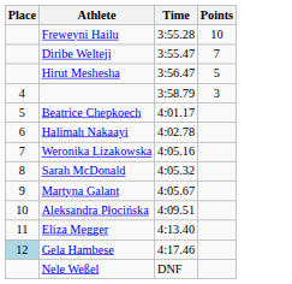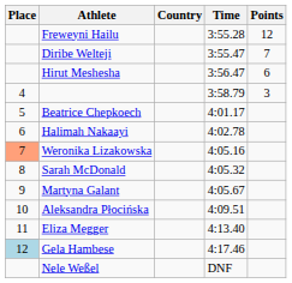 <table class="wikitable">
 <tr>
 <th>Place</th>
 <th>Athlete</th>
+<th>Country</th>
 <th>Time</th>
 <th>Points</th>
 </tr>
 <tr>
 <td align=center></td>
 <td><a href='#'>Freweyni Hailu</a></td>
+<td></td>
 <td>3:55.28</td>
-<td align=center>10</td>
+<td align=center>12</td>
 </tr>
 <tr>
 <td align=center></td>
 <td><a href='#'>Diribe Welteji</a></td>
+<td></td>
 <td>3:55.47</td>
 <td align=center>7</td>
 </tr>
 <tr>
 <td align=center></td>
 <td><a href='#'>Hirut Meshesha</a></td>
+<td></td>
 <td>3:56.47</td>
-<td align=center>5</td>
+<td align=center>6</td>
 </tr>
 <tr>
 <td align=center>4</td>
+<td></td>
 <td></td>
 <td>3:58.79</td>
 <td align=center>3</td>
 </tr>
 <tr>
 <td align=center>5</td>
 <td><a href='#'>Beatrice Chepkoech</a></td>
+<td></td>
 <td>4:01.17</td>
 <td align=center></td>
 </tr>
 <tr>
 <td align=center>6</td>
 <td><a href='#'>Halimah Nakaayi</a></td>
+<td></td>
 <td>4:02.78</td>
 <td align=center></td>
 </tr>
 <tr>
-<td align=center>7</td>
+<td align=center style="background: lightsalmon;">7</td>
 <td><a href='#'>Weronika Lizakowska</a></td>
+<td></td>
 <td>4:05.16</td>
 <td align=center></td>
 </tr>
 <tr>
 <td align=center>8</td>
 <td><a href='#'>Sarah McDonald</a></td>
+<td></td>
 <td>4:05.32</td>
 <td align=center></td>
 </tr>
 <tr>
 <td align=center>9</td>
 <td><a href='#'>Martyna Galant</a></td>
+<td></td>
 <td>4:05.67</td>
 <td align=center></td>
 </tr>
 <tr>
 <td align=center>10</td>
 <td><a href='#'>Aleksandra Płocińska</a></td>
+<td></td>
 <td>4:09.51</td>
 <td align=center></td>
 </tr>
 <tr>
 <td align=center>11</td>
 <td><a href='#'>Eliza Megger</a></td>
+<td></td>
 <td>4:13.40</td>
 <td align=center></td>
 </tr>
 <tr>
 <td align=center style="background: lightblue;">12</td>
 <td><a href='#'>Gela Hambese</a></td>
+<td></td>
 <td>4:17.46</td>
 <td align=center></td>
 </tr>
 <tr>
 <td align=center></td>
 <td><a href='#'>Nele Weßel</a></td>
+<td></td>
 <td>DNF</td>
 <td align=center></td>
 </tr>
 </table>
